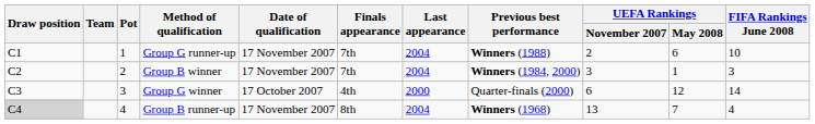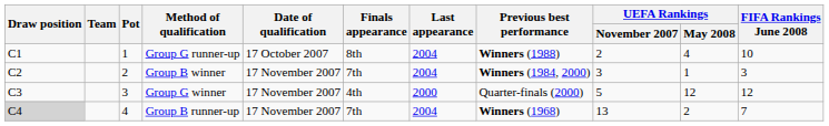 <table class="wikitable sortable">
 <tr>
 <th rowspan="2">Draw position</th>
 <th rowspan="2">Team</th>
 <th rowspan="2">Pot</th>
 <th rowspan="2">Method of<br>qualification</th>
 <th rowspan="2">Date of<br>qualification</th>
 <th rowspan="2" data-sort-type="number">Finals<br>appearance</th>
 <th rowspan="2">Last<br>appearance</th>
 <th rowspan="2">Previous best<br>performance</th>
 <th colspan="2"><a href='#'>UEFA Rankings</a></th>
 <th rowspan="2"><a href='#'>FIFA Rankings</a><br>June 2008</th>
 </tr>
 <tr>
 <th>November 2007</th>
 <th>May 2008</th>
 </tr>
 <tr>
 <td>C1</td>
 <td style="white-space:nowrap"></td>
 <td>1</td>
 <td><a href='#'>Group G</a> runner-up</td>
-<td>17 November 2007</td>
-<td>7th</td>
+<td>17 October 2007</td>
+<td>8th</td>
 <td><a href='#'>2004</a></td>
 <td data-sort-value="1"><strong>Winners</strong> (<a href='#'>1988</a>)</td>
 <td>2</td>
-<td>6</td>
+<td>4</td>
 <td>10</td>
 </tr>
 <tr>
 <td>C2</td>
 <td style="white-space:nowrap"></td>
 <td>2</td>
 <td><a href='#'>Group B</a> winner</td>
 <td>17 November 2007</td>
 <td>7th</td>
 <td><a href='#'>2004</a></td>
 <td data-sort-value="1"><strong>Winners</strong> (<a href='#'>1984</a>, <a href='#'>2000</a>)</td>
 <td>3</td>
 <td>1</td>
 <td>3</td>
 </tr>
 <tr>
 <td>C3</td>
 <td style="white-space:nowrap"></td>
 <td>3</td>
 <td><a href='#'>Group G</a> winner</td>
-<td>17 October 2007</td>
+<td>17 November 2007</td>
 <td>4th</td>
 <td><a href='#'>2000</a></td>
 <td data-sort-value="5">Quarter-finals (<a href='#'>2000</a>)</td>
-<td>6</td>
+<td>5</td>
 <td>12</td>
-<td>14</td>
+<td>12</td>
 </tr>
 <tr>
 <td style="background: lightgrey;">C4</td>
 <td style="white-space:nowrap"></td>
 <td>4</td>
 <td><a href='#'>Group B</a> runner-up</td>
 <td>17 November 2007</td>
-<td>8th</td>
+<td>7th</td>
 <td><a href='#'>2004</a></td>
 <td data-sort-value="1"><strong>Winners</strong> (<a href='#'>1968</a>)</td>
 <td>13</td>
+<td>2</td>
 <td>7</td>
-<td>4</td>
 </tr>
 </table>
